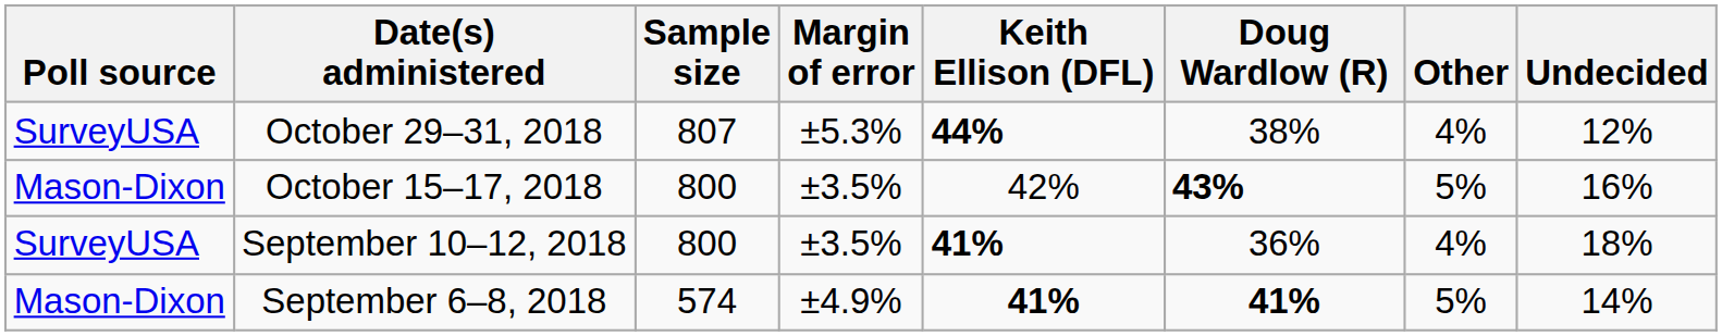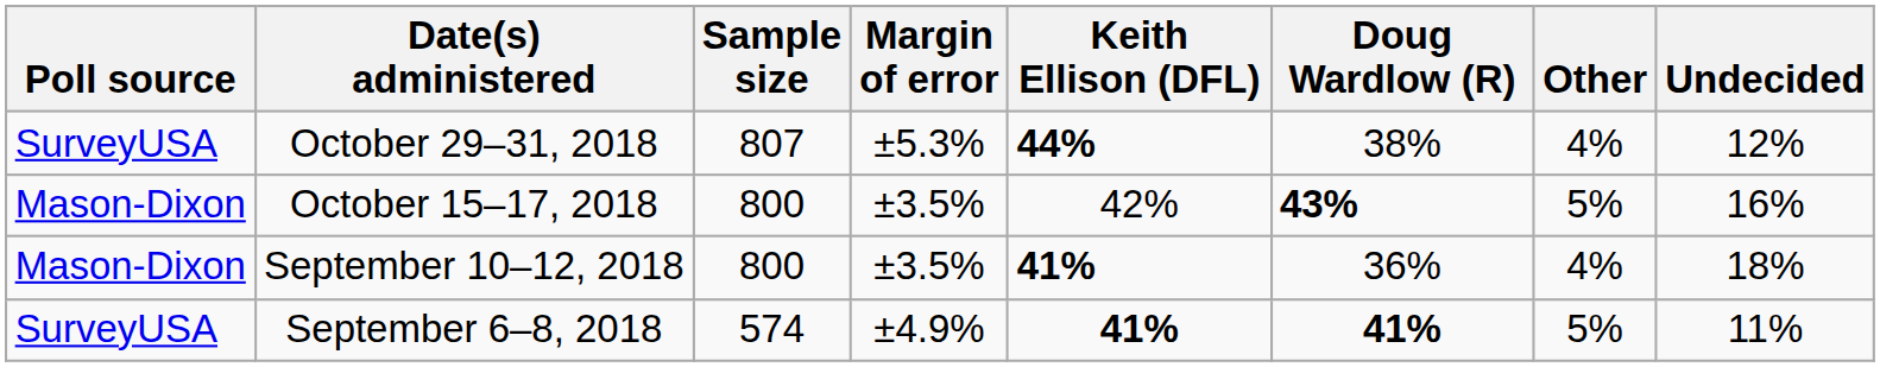 <table class="wikitable">
 <tr valign=bottom>
 <th>Poll source</th>
 <th>Date(s)<br>administered</th>
 <th>Sample<br>size</th>
 <th>Margin<br>of error</th>
 <th style="width:100px;">Keith<br>Ellison (DFL)</th>
 <th style="width:100px;">Doug<br>Wardlow (R)</th>
 <th>Other</th>
 <th>Undecided</th>
 </tr>
 <tr>
 <td><a href='#'>SurveyUSA</a></td>
 <td align=center>October 29–31, 2018</td>
 <td align=center>807</td>
 <td align=center>±5.3%</td>
 <td><strong>44%</strong></td>
 <td align=center>38%</td>
 <td align=center>4%</td>
 <td align=center>12%</td>
 </tr>
 <tr>
 <td><a href='#'>Mason-Dixon</a></td>
 <td align=center>October 15–17, 2018</td>
 <td align=center>800</td>
 <td align=center>±3.5%</td>
 <td align=center>42%</td>
 <td><strong>43%</strong></td>
 <td align=center>5%</td>
 <td align=center>16%</td>
 </tr>
 <tr>
-<td><a href='#'>SurveyUSA</a></td>
+<td><a href='#'>Mason-Dixon</a></td>
 <td align=center>September 10–12, 2018</td>
 <td align=center>800</td>
 <td align=center>±3.5%</td>
 <td><strong>41%</strong></td>
 <td align=center>36%</td>
 <td align=center>4%</td>
 <td align=center>18%</td>
 </tr>
 <tr>
-<td><a href='#'>Mason-Dixon</a></td>
+<td><a href='#'>SurveyUSA</a></td>
 <td align=center>September 6–8, 2018</td>
 <td align=center>574</td>
 <td align=center>±4.9%</td>
 <td align=center><strong>41%</strong></td>
 <td align=center><strong>41%</strong></td>
 <td align=center>5%</td>
-<td align=center>14%</td>
+<td align=center>11%</td>
 </tr>
 </table>
